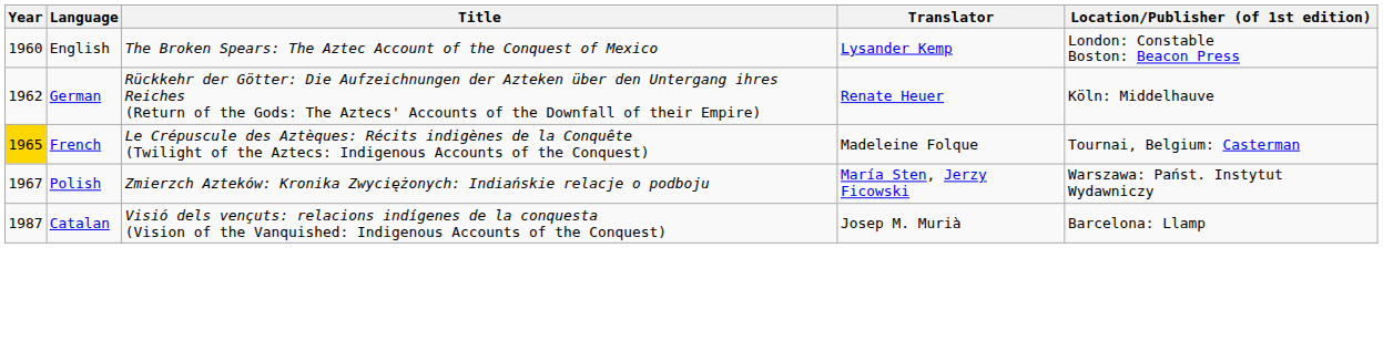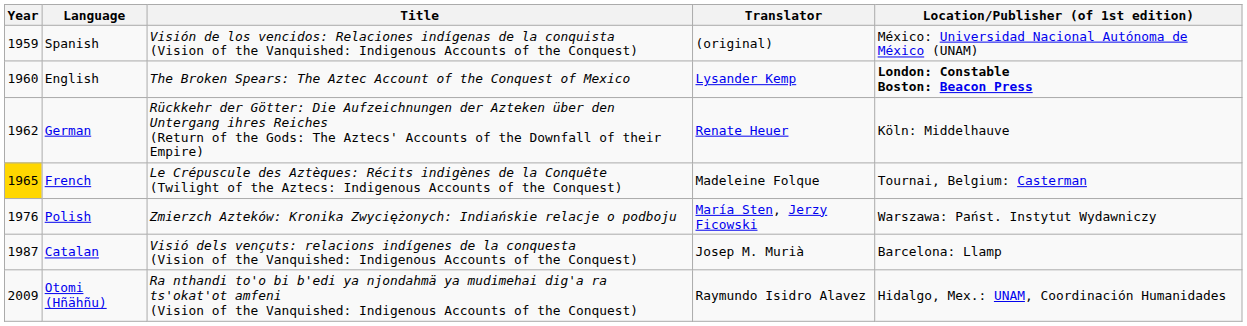 <table class="wikitable">
 <tr>
 <th>Year</th>
 <th>Language</th>
 <th>Title</th>
 <th>Translator</th>
 <th>Location/Publisher (of 1st edition)</th>
 </tr>
 <tr>
+<td>1959</td>
+<td>Spanish</td>
+<td><em>Visión de los vencidos: Relaciones indígenas de la conquista</em><br>(Vision of the Vanquished: Indigenous Accounts of the Conquest)</td>
+<td>(original)</td>
+<td>México: <a href='#'>Universidad Nacional Autónoma de México</a> (UNAM)</td>
+</tr>
+<tr>
 <td>1960</td>
 <td>English</td>
 <td><em>The Broken Spears: The Aztec Account of the Conquest of Mexico</em></td>
 <td><a href='#'>Lysander Kemp</a></td>
-<td>London: Constable<br>Boston: <a href='#'>Beacon Press</a></td>
+<td><strong>London: Constable<br>Boston: <a href='#'>Beacon Press</a></strong></td>
 </tr>
 <tr>
 <td>1962</td>
 <td><a href='#'>German</a></td>
 <td><em>Rückkehr der Götter: Die Aufzeichnungen der Azteken über den Untergang ihres Reiches</em><br>(Return of the Gods: The Aztecs' Accounts of the Downfall of their Empire)</td>
 <td><a href='#'>Renate Heuer</a></td>
 <td>Köln: Middelhauve</td>
 </tr>
 <tr>
 <td style="background: gold;">1965</td>
 <td><a href='#'>French</a></td>
 <td><em>Le Crépuscule des Aztèques: Récits indigènes de la Conquête</em><br>(Twilight of the Aztecs: Indigenous Accounts of the Conquest)</td>
 <td>Madeleine Folque</td>
 <td>Tournai, Belgium: <a href='#'>Casterman</a></td>
 </tr>
 <tr>
-<td>1967</td>
+<td>1976</td>
 <td><a href='#'>Polish</a></td>
 <td><em>Zmierzch Azteków: Kronika Zwyciężonych: Indiańskie relacje o podboju</em></td>
 <td><a href='#'>María Sten</a>, <a href='#'>Jerzy Ficowski</a></td>
 <td>Warszawa: Państ. Instytut Wydawniczy</td>
 </tr>
 <tr>
 <td>1987</td>
 <td><a href='#'>Catalan</a></td>
 <td><em>Visió dels vençuts: relacions indígenes de la conquesta</em><br>(Vision of the Vanquished: Indigenous Accounts of the Conquest)</td>
 <td>Josep M. Murià</td>
 <td>Barcelona: Llamp</td>
 </tr>
+<tr>
+<td>2009</td>
+<td><a href='#'>Otomi (Hñähñu)</a></td>
+<td><em>Ra nthandi to'o bi b'edi ya njondahmä ya mudimehai dig'a ra ts'okat'ot amfeni</em><br>(Vision of the Vanquished: Indigenous Accounts of the Conquest)</td>
+<td>Raymundo Isidro Alavez</td>
+<td>Hidalgo, Mex.: <a href='#'>UNAM</a>, Coordinación Humanidades</td>
+</tr>
 </table>
